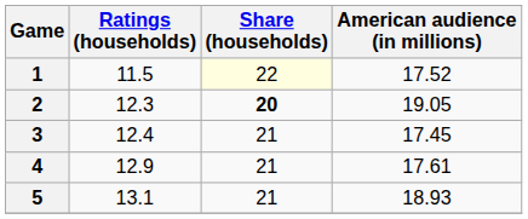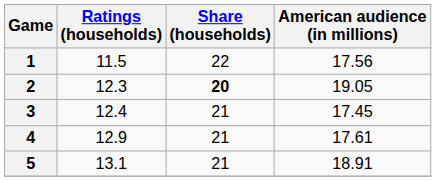 <table class="wikitable" style="text-align:center;">
 <tr>
 <th>Game</th>
 <th><a href='#'>Ratings</a><br>(households)</th>
 <th><a href='#'>Share</a><br>(households)</th>
 <th>American audience<br>(in millions)</th>
 </tr>
 <tr>
 <th>1</th>
 <td>11.5</td>
-<td style="background: lightyellow;">22</td>
-<td>17.52</td>
+<td>22</td>
+<td>17.56</td>
 </tr>
 <tr>
 <th>2</th>
 <td>12.3</td>
 <td><strong>20</strong></td>
 <td>19.05</td>
 </tr>
 <tr>
 <th>3</th>
 <td>12.4</td>
 <td>21</td>
 <td>17.45</td>
 </tr>
 <tr>
 <th>4</th>
 <td>12.9</td>
 <td>21</td>
 <td>17.61</td>
 </tr>
 <tr>
 <th>5</th>
 <td>13.1</td>
 <td>21</td>
-<td>18.93</td>
+<td>18.91</td>
 </tr>
 <tr>
 </tr>
 </table>
